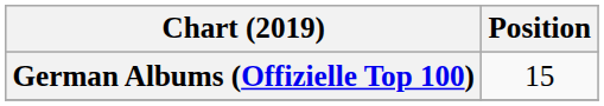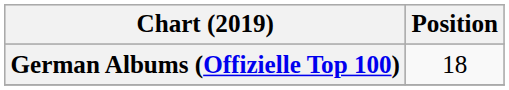 <table class="wikitable plainrowheaders" style="text-align:center">
 <tr>
 <th scope="col">Chart (2019)</th>
 <th scope="col">Position</th>
 </tr>
 <tr>
 <th scope="row">German Albums (<a href='#'>Offizielle Top 100</a>)</th>
-<td>15</td>
+<td>18</td>
 </tr>
 <tr>
 </tr>
 </table>
